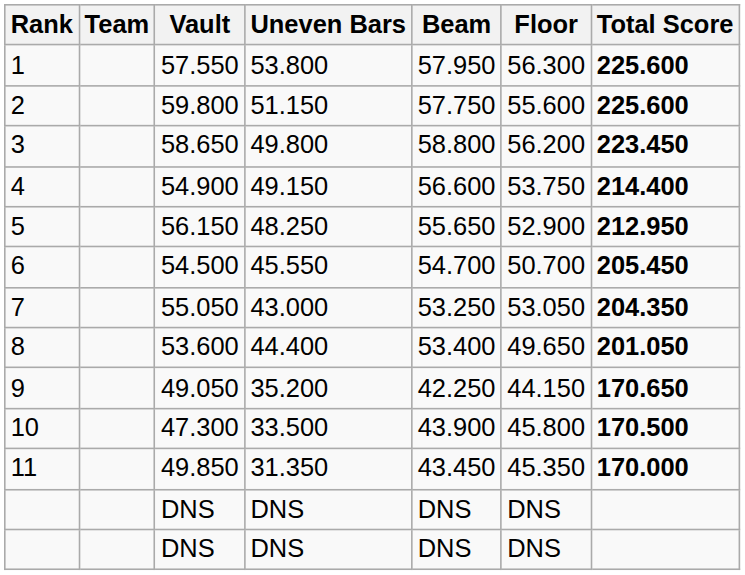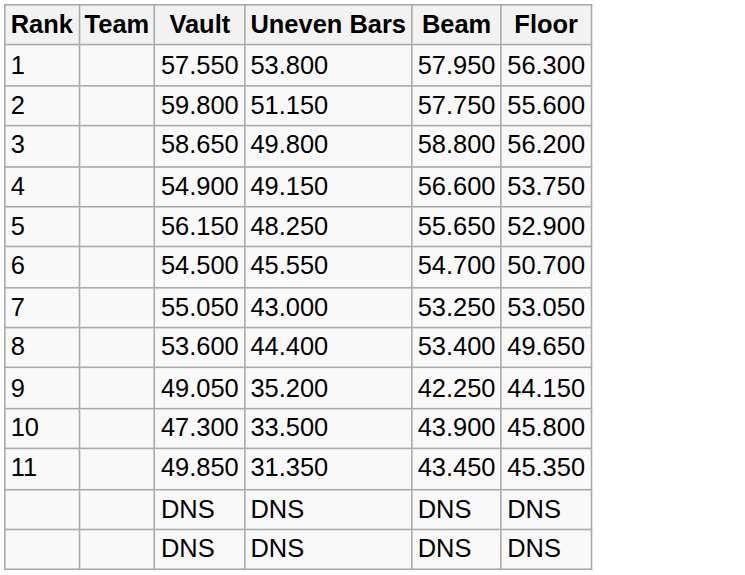 <table class="wikitable">
 <tr>
 <th>Rank</th>
 <th>Team</th>
 <th>Vault</th>
 <th>Uneven Bars</th>
 <th>Beam</th>
 <th>Floor</th>
-<th>Total Score</th>
 </tr>
 <tr>
 <td>1</td>
 <td></td>
 <td>57.550</td>
 <td>53.800</td>
 <td>57.950</td>
 <td>56.300</td>
-<td><strong>225.600</strong></td>
 </tr>
 <tr>
 <td>2</td>
 <td></td>
 <td>59.800</td>
 <td>51.150</td>
 <td>57.750</td>
 <td>55.600</td>
-<td><strong>225.600</strong></td>
 </tr>
 <tr>
 <td>3</td>
 <td></td>
 <td>58.650</td>
 <td>49.800</td>
 <td>58.800</td>
 <td>56.200</td>
-<td><strong>223.450</strong></td>
 </tr>
 <tr>
 <td>4</td>
 <td></td>
 <td>54.900</td>
 <td>49.150</td>
 <td>56.600</td>
 <td>53.750</td>
-<td><strong>214.400</strong></td>
 </tr>
 <tr>
 <td>5</td>
 <td></td>
 <td>56.150</td>
 <td>48.250</td>
 <td>55.650</td>
 <td>52.900</td>
-<td><strong>212.950</strong></td>
 </tr>
 <tr>
 <td>6</td>
 <td></td>
 <td>54.500</td>
 <td>45.550</td>
 <td>54.700</td>
 <td>50.700</td>
-<td><strong>205.450</strong></td>
 </tr>
 <tr>
 <td>7</td>
 <td></td>
 <td>55.050</td>
 <td>43.000</td>
 <td>53.250</td>
 <td>53.050</td>
-<td><strong>204.350</strong></td>
 </tr>
 <tr>
 <td>8</td>
 <td></td>
 <td>53.600</td>
 <td>44.400</td>
 <td>53.400</td>
 <td>49.650</td>
-<td><strong>201.050</strong></td>
 </tr>
 <tr>
 <td>9</td>
 <td></td>
 <td>49.050</td>
 <td>35.200</td>
 <td>42.250</td>
 <td>44.150</td>
-<td><strong>170.650</strong></td>
 </tr>
 <tr>
 <td>10</td>
 <td></td>
 <td>47.300</td>
 <td>33.500</td>
 <td>43.900</td>
 <td>45.800</td>
-<td><strong>170.500</strong></td>
 </tr>
 <tr>
 <td>11</td>
 <td></td>
 <td>49.850</td>
 <td>31.350</td>
 <td>43.450</td>
 <td>45.350</td>
-<td><strong>170.000</strong></td>
 </tr>
 <tr>
 <td></td>
 <td></td>
 <td>DNS</td>
 <td>DNS</td>
 <td>DNS</td>
 <td>DNS</td>
-<td></td>
 </tr>
 <tr>
 <td></td>
 <td></td>
 <td>DNS</td>
 <td>DNS</td>
 <td>DNS</td>
 <td>DNS</td>
-<td></td>
 </tr>
 </table>
